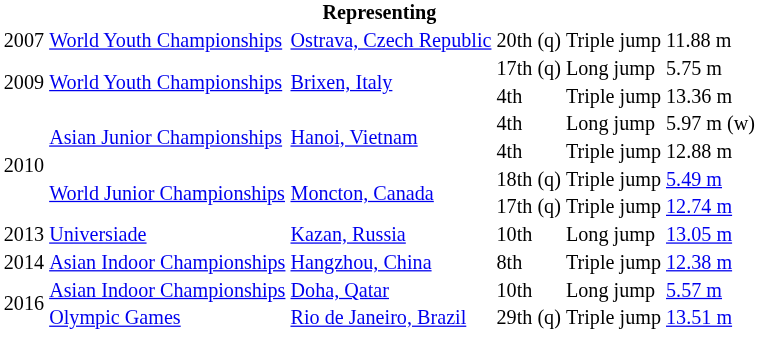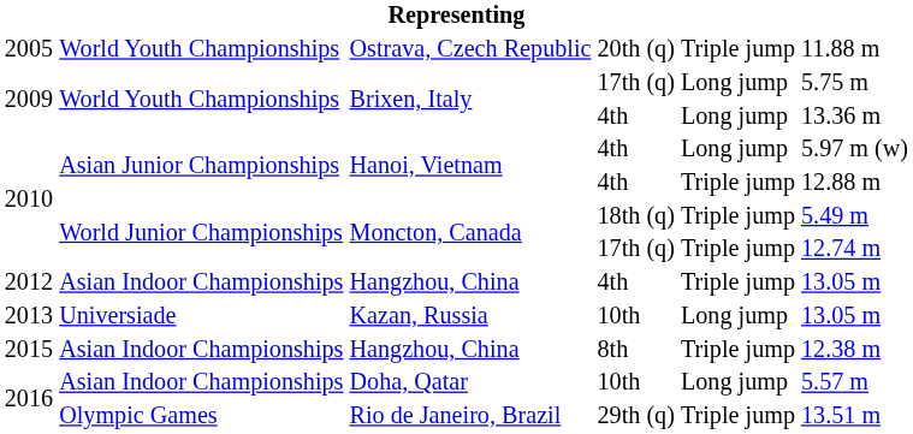 <table>
 <tr>
 <th colspan="6">Representing </th>
 </tr>
 <tr>
-<td>2007</td>
+<td>2005</td>
 <td><a href='#'>World Youth Championships</a></td>
 <td><a href='#'>Ostrava, Czech Republic</a></td>
 <td>20th (q)</td>
 <td>Triple jump</td>
 <td>11.88 m</td>
 </tr>
 <tr>
 <td rowspan=2>2009</td>
 <td rowspan=2><a href='#'>World Youth Championships</a></td>
 <td rowspan=2><a href='#'>Brixen, Italy</a></td>
 <td>17th (q)</td>
 <td>Long jump</td>
 <td>5.75 m</td>
 </tr>
 <tr>
 <td>4th</td>
-<td>Triple jump</td>
+<td>Long jump</td>
 <td>13.36 m</td>
 </tr>
 <tr>
 <td rowspan=4>2010</td>
 <td rowspan=2><a href='#'>Asian Junior Championships</a></td>
 <td rowspan=2><a href='#'>Hanoi, Vietnam</a></td>
 <td>4th</td>
 <td>Long jump</td>
 <td>5.97 m (w)</td>
 </tr>
 <tr>
 <td>4th</td>
 <td>Triple jump</td>
 <td>12.88 m</td>
 </tr>
 <tr>
 <td rowspan=2><a href='#'>World Junior Championships</a></td>
 <td rowspan=2><a href='#'>Moncton, Canada</a></td>
 <td>18th (q)</td>
 <td>Triple jump</td>
 <td><a href='#'>5.49 m</a></td>
 </tr>
 <tr>
 <td>17th (q)</td>
 <td>Triple jump</td>
 <td><a href='#'>12.74 m</a></td>
 </tr>
 <tr>
+<td>2012</td>
+<td><a href='#'>Asian Indoor Championships</a></td>
+<td><a href='#'>Hangzhou, China</a></td>
+<td>4th</td>
+<td>Triple jump</td>
+<td><a href='#'>13.05 m</a></td>
+</tr>
+<tr>
 <td>2013</td>
 <td><a href='#'>Universiade</a></td>
 <td><a href='#'>Kazan, Russia</a></td>
 <td>10th</td>
 <td>Long jump</td>
 <td><a href='#'>13.05 m</a></td>
 </tr>
 <tr>
-<td>2014</td>
+<td>2015</td>
 <td><a href='#'>Asian Indoor Championships</a></td>
 <td><a href='#'>Hangzhou, China</a></td>
 <td>8th</td>
 <td>Triple jump</td>
 <td><a href='#'>12.38 m</a></td>
 </tr>
 <tr>
 <td rowspan=2>2016</td>
 <td><a href='#'>Asian Indoor Championships</a></td>
 <td><a href='#'>Doha, Qatar</a></td>
 <td>10th</td>
 <td>Long jump</td>
 <td><a href='#'>5.57 m</a></td>
 </tr>
 <tr>
 <td><a href='#'>Olympic Games</a></td>
 <td><a href='#'>Rio de Janeiro, Brazil</a></td>
 <td>29th (q)</td>
 <td>Triple jump</td>
 <td><a href='#'>13.51 m</a></td>
 </tr>
 </table>
